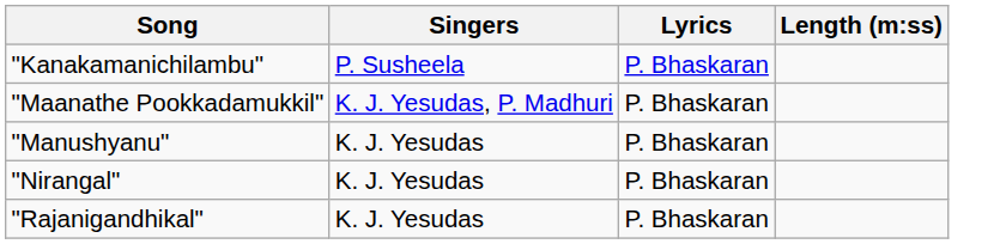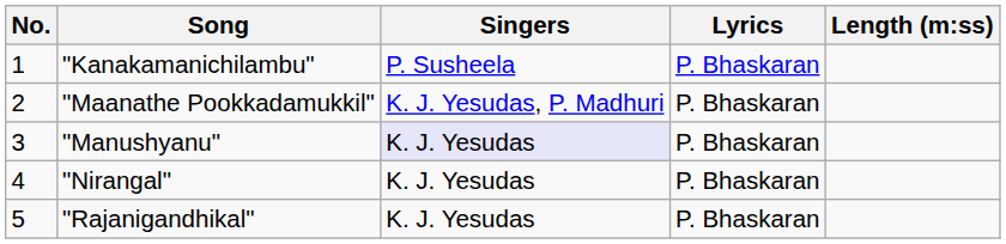 <table class="wikitable" style="font-size:95%;">
 <tr>
+<th>No.</th>
 <th>Song</th>
 <th>Singers</th>
 <th>Lyrics</th>
 <th>Length (m:ss)</th>
 </tr>
 <tr>
+<td>1</td>
 <td>"Kanakamanichilambu"</td>
 <td><a href='#'>P. Susheela</a></td>
 <td><a href='#'>P. Bhaskaran</a></td>
 <td></td>
 </tr>
 <tr>
+<td>2</td>
 <td>"Maanathe Pookkadamukkil"</td>
 <td><a href='#'>K. J. Yesudas</a>, <a href='#'>P. Madhuri</a></td>
 <td>P. Bhaskaran</td>
 <td></td>
 </tr>
 <tr>
+<td>3</td>
 <td>"Manushyanu"</td>
-<td>K. J. Yesudas</td>
+<td style="background: lavender;">K. J. Yesudas</td>
 <td>P. Bhaskaran</td>
 <td></td>
 </tr>
 <tr>
+<td>4</td>
 <td>"Nirangal"</td>
 <td>K. J. Yesudas</td>
 <td>P. Bhaskaran</td>
 <td></td>
 </tr>
 <tr>
+<td>5</td>
 <td>"Rajanigandhikal"</td>
 <td>K. J. Yesudas</td>
 <td>P. Bhaskaran</td>
 <td></td>
 </tr>
 </table>
